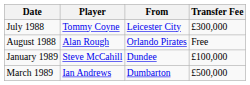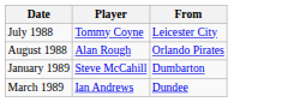 <table class="wikitable">
 <tr>
 <th>Date</th>
 <th>Player</th>
 <th>From</th>
-<th>Transfer Fee</th>
 </tr>
 <tr>
 <td>July 1988</td>
 <td> <a href='#'>Tommy Coyne</a></td>
 <td> <a href='#'>Leicester City</a></td>
-<td>£300,000</td>
 </tr>
 <tr>
 <td>August 1988</td>
 <td> <a href='#'>Alan Rough</a></td>
 <td> <a href='#'>Orlando Pirates</a></td>
-<td>Free</td>
 </tr>
 <tr>
 <td>January 1989</td>
 <td> <a href='#'>Steve McCahill</a></td>
-<td> <a href='#'>Dundee</a></td>
-<td>£100,000</td>
+<td> <a href='#'>Dumbarton</a></td>
 </tr>
 <tr>
 <td>March 1989</td>
 <td> <a href='#'>Ian Andrews</a></td>
-<td> <a href='#'>Dumbarton</a></td>
-<td>£500,000</td>
+<td> <a href='#'>Dundee</a></td>
 </tr>
 </table>
